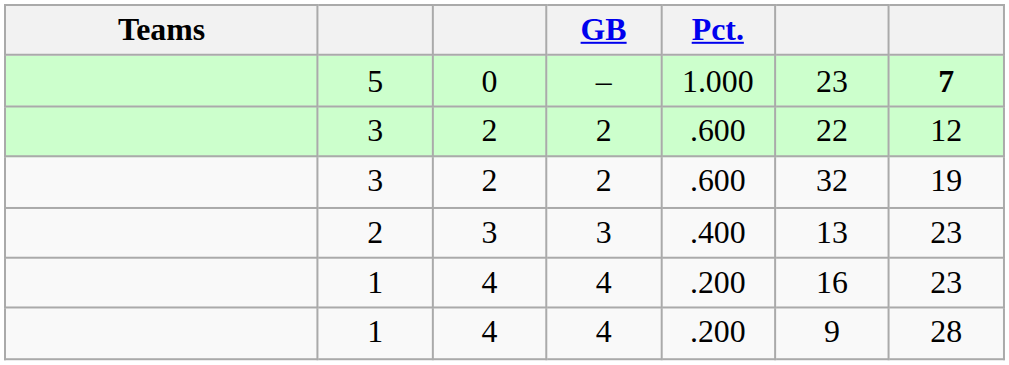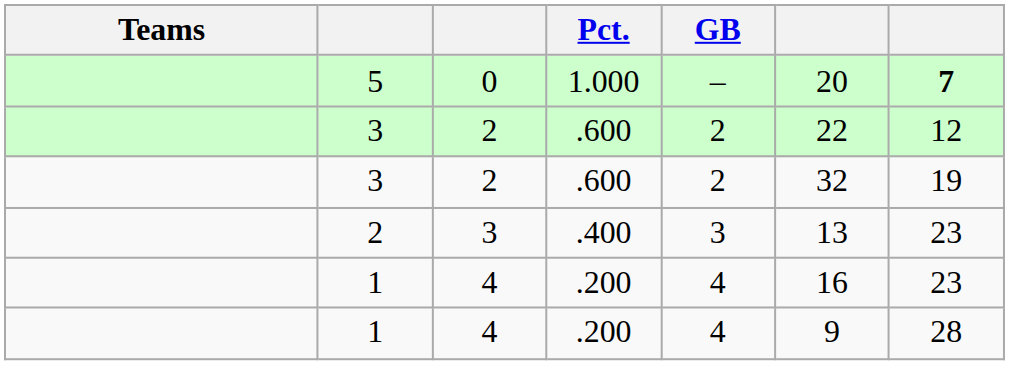 <table class="wikitable" style="text-align:center;">
 <tr>
 <th width=150px>Teams</th>
 <th width=50px></th>
 <th width=50px></th>
+<th width=50px><a href='#'>Pct.</a></th>
 <th width=50px><a href='#'>GB</a></th>
-<th width=50px><a href='#'>Pct.</a></th>
 <th width=50px></th>
 <th width=50px></th>
 </tr>
 <tr bgcolor="ccffcc">
 <td align=left></td>
 <td>5</td>
 <td>0</td>
+<td>1.000</td>
 <td>–</td>
-<td>1.000</td>
-<td>23</td>
+<td>20</td>
 <td><strong>7</strong></td>
 </tr>
 <tr bgcolor="ccffcc">
 <td align=left></td>
 <td>3</td>
 <td>2</td>
+<td>.600</td>
 <td>2</td>
-<td>.600</td>
 <td>22</td>
 <td>12</td>
 </tr>
 <tr>
 <td align=left></td>
 <td>3</td>
 <td>2</td>
+<td>.600</td>
 <td>2</td>
-<td>.600</td>
 <td>32</td>
 <td>19</td>
 </tr>
 <tr>
 <td align=left></td>
 <td>2</td>
 <td>3</td>
+<td>.400</td>
 <td>3</td>
-<td>.400</td>
 <td>13</td>
 <td>23</td>
 </tr>
 <tr>
 <td align=left></td>
 <td>1</td>
 <td>4</td>
+<td>.200</td>
 <td>4</td>
-<td>.200</td>
 <td>16</td>
 <td>23</td>
 </tr>
 <tr>
 <td align=left></td>
 <td>1</td>
 <td>4</td>
+<td>.200</td>
 <td>4</td>
-<td>.200</td>
 <td>9</td>
 <td>28</td>
 </tr>
 </table>
